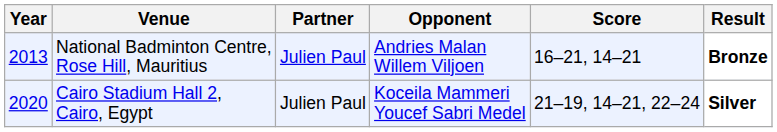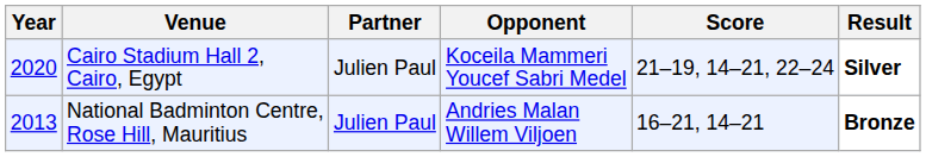 <table class="sortable wikitable" style="font-size: 90%;">
 <tr>
 <th>Year</th>
 <th>Venue</th>
 <th>Partner</th>
 <th>Opponent</th>
 <th>Score</th>
 <th>Result</th>
 </tr>
 <tr style="background:#ECF2FF">
+<td align="center"><a href='#'>2020</a></td>
+<td align="left"><a href='#'>Cairo Stadium Hall 2</a>,<br><a href='#'>Cairo</a>, Egypt</td>
+<td align="left"> Julien Paul</td>
+<td align="left"> <a href='#'>Koceila Mammeri</a> <br>  <a href='#'>Youcef Sabri Medel</a></td>
+<td align="left">21–19, 14–21, 22–24</td>
+<td style="text-align:left; background:white"> <strong>Silver</strong></td>
+</tr>
+<tr style="background:#ECF2FF">
 <td align="center"><a href='#'>2013</a></td>
 <td align="left">National Badminton Centre,<br><a href='#'>Rose Hill</a>, Mauritius</td>
 <td align="left"> <a href='#'>Julien Paul</a></td>
 <td align="left"> <a href='#'>Andries Malan</a> <br>  <a href='#'>Willem Viljoen</a></td>
 <td align="left">16–21, 14–21</td>
 <td style="text-align:left; background:white"> <strong>Bronze</strong></td>
 </tr>
-<tr style="background:#ECF2FF">
-<td align="center"><a href='#'>2020</a></td>
-<td align="left"><a href='#'>Cairo Stadium Hall 2</a>,<br><a href='#'>Cairo</a>, Egypt</td>
-<td align="left"> Julien Paul</td>
-<td align="left"> <a href='#'>Koceila Mammeri</a> <br>  <a href='#'>Youcef Sabri Medel</a></td>
-<td align="left">21–19, 14–21, 22–24</td>
-<td style="text-align:left; background:white"> <strong>Silver</strong></td>
-</tr>
 </table>
